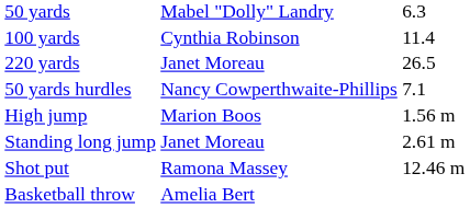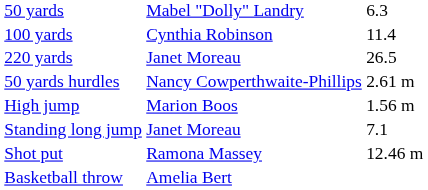 <table>
 <tr>
 <td><a href='#'>50 yards</a></td>
 <td><a href='#'>Mabel "Dolly" Landry</a></td>
 <td>6.3</td>
 <td></td>
 <td></td>
 <td></td>
 <td></td>
 </tr>
 <tr>
 <td><a href='#'>100 yards</a></td>
 <td><a href='#'>Cynthia Robinson</a></td>
 <td>11.4</td>
 <td></td>
 <td></td>
 <td></td>
 <td></td>
 </tr>
 <tr>
 <td><a href='#'>220 yards</a></td>
 <td><a href='#'>Janet Moreau</a></td>
 <td>26.5</td>
 <td></td>
 <td></td>
 <td></td>
 <td></td>
 </tr>
 <tr>
 <td><a href='#'>50 yards hurdles</a></td>
 <td><a href='#'>Nancy Cowperthwaite-Phillips</a></td>
-<td>7.1</td>
+<td>2.61 m</td>
 <td></td>
 <td></td>
 <td></td>
 <td></td>
 </tr>
 <tr>
 <td><a href='#'>High jump</a></td>
 <td><a href='#'>Marion Boos</a></td>
 <td>1.56 m</td>
 <td></td>
 <td></td>
 <td></td>
 <td></td>
 </tr>
 <tr>
 <td><a href='#'>Standing long jump</a></td>
 <td><a href='#'>Janet Moreau</a></td>
-<td>2.61 m</td>
+<td>7.1</td>
 <td></td>
 <td></td>
 <td></td>
 <td></td>
 </tr>
 <tr>
 <td><a href='#'>Shot put</a></td>
 <td><a href='#'>Ramona Massey</a></td>
 <td>12.46 m</td>
 <td></td>
 <td></td>
 <td></td>
 <td></td>
 </tr>
 <tr>
 <td><a href='#'>Basketball throw</a></td>
 <td><a href='#'>Amelia Bert</a></td>
 <td></td>
 <td></td>
 <td></td>
 <td></td>
 <td></td>
 </tr>
 </table>
